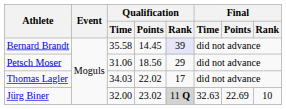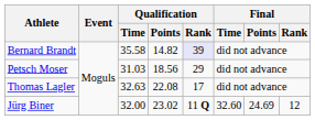 <table class="wikitable" style="font-size:90%">
 <tr>
 <th rowspan="2">Athlete</th>
 <th rowspan="2">Event</th>
 <th colspan="3">Qualification</th>
 <th colspan="3">Final</th>
 </tr>
 <tr>
 <th>Time</th>
 <th>Points</th>
 <th>Rank</th>
 <th>Time</th>
 <th>Points</th>
 <th>Rank</th>
 </tr>
 <tr>
 <td><a href='#'>Bernard Brandt</a></td>
 <td rowspan="4">Moguls</td>
 <td align="center">35.58</td>
-<td align="center">14.45</td>
+<td align="center">14.82</td>
 <td align="center" style="background: lavender;">39</td>
 <td colspan="3">did not advance</td>
 </tr>
 <tr>
 <td><a href='#'>Petsch Moser</a></td>
-<td align="center">31.06</td>
+<td align="center">31.03</td>
 <td align="center">18.56</td>
 <td align="center">29</td>
 <td colspan="3">did not advance</td>
 </tr>
 <tr>
 <td><a href='#'>Thomas Lagler</a></td>
-<td align="center">34.03</td>
-<td align="center">22.02</td>
+<td align="center">32.63</td>
+<td align="center">22.08</td>
 <td align="center">17</td>
 <td colspan="3">did not advance</td>
 </tr>
 <tr>
 <td><a href='#'>Jürg Biner</a></td>
 <td align="center">32.00</td>
 <td align="center">23.02</td>
-<td align="center" style="background: lightgrey;">11 <strong>Q</strong></td>
-<td align="center">32.63</td>
-<td align="center">22.69</td>
-<td align="center">10</td>
+<td align="center">11 <strong>Q</strong></td>
+<td align="center">32.60</td>
+<td align="center">24.69</td>
+<td align="center">12</td>
 </tr>
 </table>
